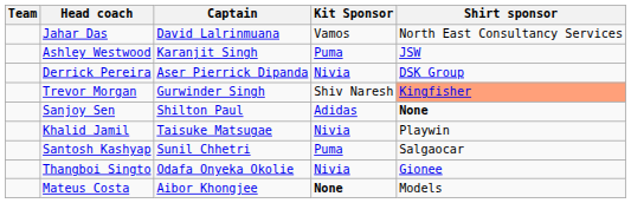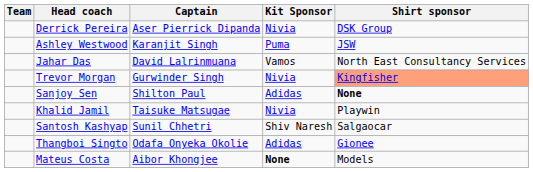 <table class="wikitable sortable" style="text-align: left; font-size:95%">
 <tr>
 <th>Team</th>
 <th>Head coach</th>
 <th>Captain</th>
 <th>Kit Sponsor</th>
 <th>Shirt sponsor</th>
 </tr>
 <tr>
 <td></td>
-<td> <a href='#'>Jahar Das</a></td>
-<td> <a href='#'>David Lalrinmuana</a></td>
-<td>Vamos</td>
-<td>North East Consultancy Services</td>
+<td> <a href='#'>Derrick Pereira</a></td>
+<td> <a href='#'>Aser Pierrick Dipanda</a></td>
+<td><a href='#'>Nivia</a></td>
+<td><a href='#'>DSK Group</a></td>
 </tr>
 <tr>
 <td></td>
 <td> <a href='#'>Ashley Westwood</a></td>
 <td> <a href='#'>Karanjit Singh</a></td>
 <td><a href='#'>Puma</a></td>
 <td><a href='#'>JSW</a></td>
 </tr>
 <tr>
 <td></td>
-<td> <a href='#'>Derrick Pereira</a></td>
-<td> <a href='#'>Aser Pierrick Dipanda</a></td>
-<td><a href='#'>Nivia</a></td>
-<td><a href='#'>DSK Group</a></td>
+<td> <a href='#'>Jahar Das</a></td>
+<td> <a href='#'>David Lalrinmuana</a></td>
+<td>Vamos</td>
+<td>North East Consultancy Services</td>
 </tr>
 <tr>
 <td></td>
 <td> <a href='#'>Trevor Morgan</a></td>
 <td> <a href='#'>Gurwinder Singh</a></td>
-<td>Shiv Naresh</td>
+<td><a href='#'>Nivia</a></td>
 <td style="background: lightsalmon;"><a href='#'>Kingfisher</a></td>
 </tr>
 <tr>
 <td></td>
 <td> <a href='#'>Sanjoy Sen</a></td>
 <td> <a href='#'>Shilton Paul</a></td>
 <td><a href='#'>Adidas</a></td>
 <td><strong>None</strong></td>
 </tr>
 <tr>
 <td></td>
 <td> <a href='#'>Khalid Jamil</a></td>
 <td> <a href='#'>Taisuke Matsugae</a></td>
 <td><a href='#'>Nivia</a></td>
 <td>Playwin</td>
 </tr>
 <tr>
 <td></td>
 <td> <a href='#'>Santosh Kashyap</a></td>
 <td> <a href='#'>Sunil Chhetri</a></td>
-<td><a href='#'>Puma</a></td>
+<td>Shiv Naresh</td>
 <td>Salgaocar</td>
 </tr>
 <tr>
 <td></td>
 <td> <a href='#'>Thangboi Singto</a></td>
 <td> <a href='#'>Odafa Onyeka Okolie</a></td>
-<td><a href='#'>Nivia</a></td>
+<td><a href='#'>Adidas</a></td>
 <td><a href='#'>Gionee</a></td>
 </tr>
 <tr>
 <td></td>
 <td> <a href='#'>Mateus Costa</a></td>
 <td> <a href='#'>Aibor Khongjee</a></td>
 <td><strong>None</strong></td>
 <td>Models</td>
 </tr>
 </table>
